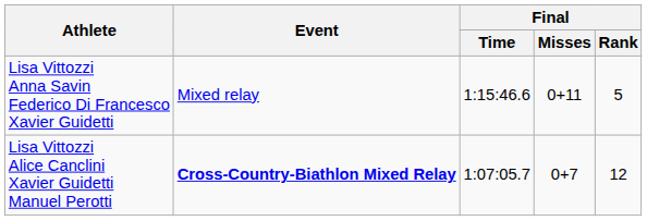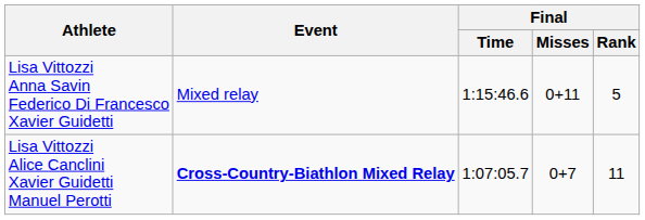 <table class="wikitable">
 <tr>
 <th rowspan="2">Athlete</th>
 <th rowspan="2">Event</th>
 <th colspan="3">Final</th>
 </tr>
 <tr>
 <th>Time</th>
 <th>Misses</th>
 <th>Rank</th>
 </tr>
 <tr>
 <td><a href='#'>Lisa Vittozzi</a><br><a href='#'>Anna Savin</a><br><a href='#'>Federico Di Francesco</a><br><a href='#'>Xavier Guidetti</a></td>
 <td><a href='#'>Mixed relay</a></td>
 <td align="center">1:15:46.6</td>
 <td align="center">0+11</td>
 <td align="center">5</td>
 </tr>
 <tr>
 <td><a href='#'>Lisa Vittozzi</a><br><a href='#'>Alice Canclini</a><br><a href='#'>Xavier Guidetti</a><br><a href='#'>Manuel Perotti</a></td>
 <td><strong><a href='#'>Cross-Country-Biathlon Mixed Relay</a></strong></td>
 <td align="center">1:07:05.7</td>
 <td align="center">0+7</td>
-<td align="center">12</td>
+<td align="center">11</td>
 </tr>
 </table>
